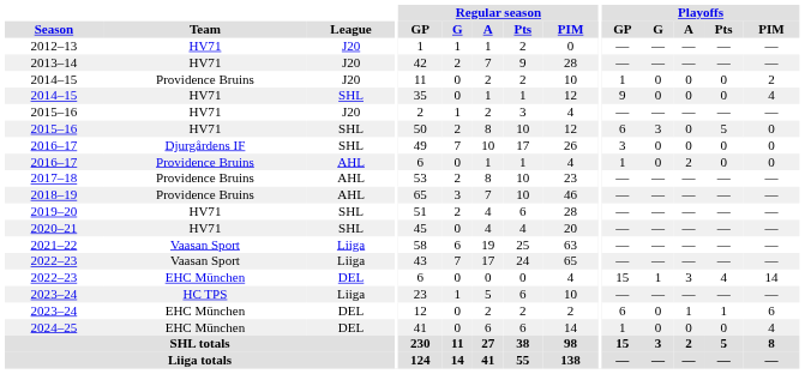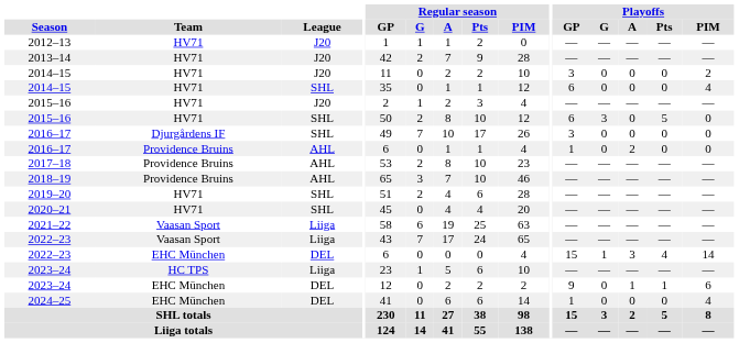 <table border="0" cellpadding="1" cellspacing="0" style="text-align:center; width:60em">
 <tr bgcolor="#e0e0e0">
 <th colspan="3" bgcolor="#ffffff"></th>
 <th rowspan="99" bgcolor="#ffffff"></th>
 <th colspan="5"><a href='#'>Regular season</a></th>
 <th rowspan="99" bgcolor="#ffffff"></th>
 <th colspan="5"><a href='#'>Playoffs</a></th>
 </tr>
 <tr bgcolor="#e0e0e0">
 <th><a href='#'>Season</a></th>
 <th>Team</th>
 <th>League</th>
 <th>GP</th>
 <th><a href='#'>G</a></th>
 <th><a href='#'>A</a></th>
 <th><a href='#'>Pts</a></th>
 <th><a href='#'>PIM</a></th>
 <th>GP</th>
 <th>G</th>
 <th>A</th>
 <th>Pts</th>
 <th>PIM</th>
 </tr>
 <tr>
 <td>2012–13</td>
 <td><a href='#'>HV71</a></td>
 <td><a href='#'>J20</a></td>
 <td>1</td>
 <td>1</td>
 <td>1</td>
 <td>2</td>
 <td>0</td>
 <td>—</td>
 <td>—</td>
 <td>—</td>
 <td>—</td>
 <td>—</td>
 </tr>
 <tr bgcolor="#f0f0f0">
 <td>2013–14</td>
 <td>HV71</td>
 <td>J20</td>
 <td>42</td>
 <td>2</td>
 <td>7</td>
 <td>9</td>
 <td>28</td>
 <td>—</td>
 <td>—</td>
 <td>—</td>
 <td>—</td>
 <td>—</td>
 </tr>
 <tr>
 <td>2014–15</td>
-<td>Providence Bruins</td>
+<td>HV71</td>
 <td>J20</td>
 <td>11</td>
 <td>0</td>
 <td>2</td>
 <td>2</td>
 <td>10</td>
-<td>1</td>
+<td>3</td>
 <td>0</td>
 <td>0</td>
 <td>0</td>
 <td>2</td>
 </tr>
 <tr bgcolor="#f0f0f0">
 <td><a href='#'>2014–15</a></td>
 <td>HV71</td>
 <td><a href='#'>SHL</a></td>
 <td>35</td>
 <td>0</td>
 <td>1</td>
 <td>1</td>
 <td>12</td>
-<td>9</td>
+<td>6</td>
 <td>0</td>
 <td>0</td>
 <td>0</td>
 <td>4</td>
 </tr>
 <tr>
 <td>2015–16</td>
 <td>HV71</td>
 <td>J20</td>
 <td>2</td>
 <td>1</td>
 <td>2</td>
 <td>3</td>
 <td>4</td>
 <td>—</td>
 <td>—</td>
 <td>—</td>
 <td>—</td>
 <td>—</td>
 </tr>
 <tr bgcolor="#f0f0f0">
 <td><a href='#'>2015–16</a></td>
 <td>HV71</td>
 <td>SHL</td>
 <td>50</td>
 <td>2</td>
 <td>8</td>
 <td>10</td>
 <td>12</td>
 <td>6</td>
 <td>3</td>
 <td>0</td>
 <td>5</td>
 <td>0</td>
 </tr>
 <tr>
 <td><a href='#'>2016–17</a></td>
 <td><a href='#'>Djurgårdens IF</a></td>
 <td>SHL</td>
 <td>49</td>
 <td>7</td>
 <td>10</td>
 <td>17</td>
 <td>26</td>
 <td>3</td>
 <td>0</td>
 <td>0</td>
 <td>0</td>
 <td>0</td>
 </tr>
 <tr bgcolor="#f0f0f0">
 <td><a href='#'>2016–17</a></td>
 <td><a href='#'>Providence Bruins</a></td>
 <td><a href='#'>AHL</a></td>
 <td>6</td>
 <td>0</td>
 <td>1</td>
 <td>1</td>
 <td>4</td>
 <td>1</td>
 <td>0</td>
 <td>2</td>
 <td>0</td>
 <td>0</td>
 </tr>
 <tr>
 <td><a href='#'>2017–18</a></td>
 <td>Providence Bruins</td>
 <td>AHL</td>
 <td>53</td>
 <td>2</td>
 <td>8</td>
 <td>10</td>
 <td>23</td>
 <td>—</td>
 <td>—</td>
 <td>—</td>
 <td>—</td>
 <td>—</td>
 </tr>
 <tr bgcolor="#f0f0f0">
 <td><a href='#'>2018–19</a></td>
 <td>Providence Bruins</td>
 <td>AHL</td>
 <td>65</td>
 <td>3</td>
 <td>7</td>
 <td>10</td>
 <td>46</td>
 <td>—</td>
 <td>—</td>
 <td>—</td>
 <td>—</td>
 <td>—</td>
 </tr>
 <tr>
 <td><a href='#'>2019–20</a></td>
 <td>HV71</td>
 <td>SHL</td>
 <td>51</td>
 <td>2</td>
 <td>4</td>
 <td>6</td>
 <td>28</td>
 <td>—</td>
 <td>—</td>
 <td>—</td>
 <td>—</td>
 <td>—</td>
 </tr>
 <tr bgcolor="#f0f0f0">
 <td><a href='#'>2020–21</a></td>
 <td>HV71</td>
 <td>SHL</td>
 <td>45</td>
 <td>0</td>
 <td>4</td>
 <td>4</td>
 <td>20</td>
 <td>—</td>
 <td>—</td>
 <td>—</td>
 <td>—</td>
 <td>—</td>
 </tr>
 <tr>
 <td><a href='#'>2021–22</a></td>
 <td><a href='#'>Vaasan Sport</a></td>
 <td><a href='#'>Liiga</a></td>
 <td>58</td>
 <td>6</td>
 <td>19</td>
 <td>25</td>
 <td>63</td>
 <td>—</td>
 <td>—</td>
 <td>—</td>
 <td>—</td>
 <td>—</td>
 </tr>
 <tr bgcolor="#f0f0f0">
 <td><a href='#'>2022–23</a></td>
 <td>Vaasan Sport</td>
 <td>Liiga</td>
 <td>43</td>
 <td>7</td>
 <td>17</td>
 <td>24</td>
 <td>65</td>
 <td>—</td>
 <td>—</td>
 <td>—</td>
 <td>—</td>
 <td>—</td>
 </tr>
 <tr>
 <td><a href='#'>2022–23</a></td>
 <td><a href='#'>EHC München</a></td>
 <td><a href='#'>DEL</a></td>
 <td>6</td>
 <td>0</td>
 <td>0</td>
 <td>0</td>
 <td>4</td>
 <td>15</td>
 <td>1</td>
 <td>3</td>
 <td>4</td>
 <td>14</td>
 </tr>
 <tr bgcolor="#f0f0f0">
 <td><a href='#'>2023–24</a></td>
 <td><a href='#'>HC TPS</a></td>
 <td>Liiga</td>
 <td>23</td>
 <td>1</td>
 <td>5</td>
 <td>6</td>
 <td>10</td>
 <td>—</td>
 <td>—</td>
 <td>—</td>
 <td>—</td>
 <td>—</td>
 </tr>
 <tr>
 <td><a href='#'>2023–24</a></td>
 <td>EHC München</td>
 <td>DEL</td>
 <td>12</td>
 <td>0</td>
 <td>2</td>
 <td>2</td>
 <td>2</td>
-<td>6</td>
+<td>9</td>
 <td>0</td>
 <td>1</td>
 <td>1</td>
 <td>6</td>
 </tr>
 <tr bgcolor="#f0f0f0">
 <td><a href='#'>2024–25</a></td>
 <td>EHC München</td>
 <td>DEL</td>
 <td>41</td>
 <td>0</td>
 <td>6</td>
 <td>6</td>
 <td>14</td>
 <td>1</td>
 <td>0</td>
 <td>0</td>
 <td>0</td>
 <td>4</td>
 </tr>
 <tr bgcolor="#e0e0e0">
 <th colspan="3">SHL totals</th>
 <th>230</th>
 <th>11</th>
 <th>27</th>
 <th>38</th>
 <th>98</th>
 <th>15</th>
 <th>3</th>
 <th>2</th>
 <th>5</th>
 <th>8</th>
 </tr>
 <tr bgcolor="#e0e0e0">
 <th colspan="3">Liiga totals</th>
 <th>124</th>
 <th>14</th>
 <th>41</th>
 <th>55</th>
 <th>138</th>
 <th>—</th>
 <th>—</th>
 <th>—</th>
 <th>—</th>
 <th>—</th>
 </tr>
 </table>
